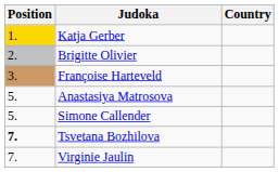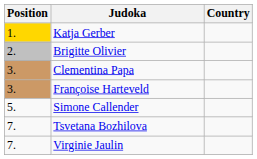 <table class=wikitable>
 <tr>
 <th width=10>Position</th>
 <th width=200>Judoka</th>
 <th width=10>Country</th>
 </tr>
 <tr>
 <td bgcolor=gold>1.</td>
 <td><a href='#'>Katja Gerber</a></td>
 <td></td>
 </tr>
 <tr>
 <td bgcolor="silver">2.</td>
 <td><a href='#'>Brigitte Olivier</a></td>
 <td></td>
 </tr>
 <tr>
 <td bgcolor="CC9966">3.</td>
-<td><a href='#'>Françoise Harteveld</a></td>
+<td><a href='#'>Clementina Papa</a></td>
 <td></td>
 </tr>
 <tr>
-<td>5.</td>
-<td><a href='#'>Anastasiya Matrosova</a></td>
+<td bgcolor="CC9966">3.</td>
+<td><a href='#'>Françoise Harteveld</a></td>
 <td></td>
 </tr>
 <tr>
 <td>5.</td>
 <td><a href='#'>Simone Callender</a></td>
 <td></td>
 </tr>
 <tr>
-<td><strong>7.</strong></td>
+<td>7.</td>
 <td><a href='#'>Tsvetana Bozhilova</a></td>
 <td></td>
 </tr>
 <tr>
 <td>7.</td>
 <td><a href='#'>Virginie Jaulin</a></td>
 <td></td>
 </tr>
 </table>
